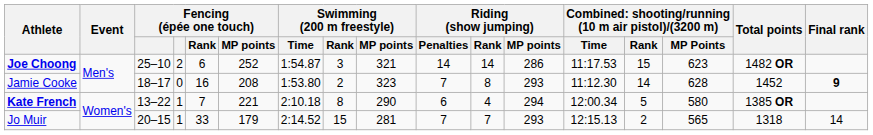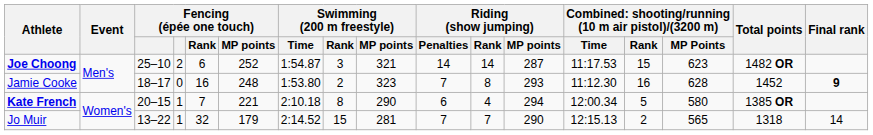 <table class="wikitable" style="font-size:90%;text-align:center;">
 <tr>
 <th rowspan="2">Athlete</th>
 <th rowspan="2">Event</th>
 <th colspan=4>Fencing<br><span>(épée one touch)</span></th>
 <th colspan=3>Swimming<br><span>(200 m freestyle)</span></th>
 <th colspan=3>Riding<br><span>(show jumping)</span></th>
 <th colspan=3>Combined: shooting/running<br><span>(10 m air pistol)/(3200 m)</span></th>
 <th rowspan=2>Total points</th>
 <th rowspan=2>Final rank</th>
 </tr>
 <tr style="font-size:95%">
 <th></th>
 <th></th>
 <th>Rank</th>
 <th>MP points</th>
 <th>Time</th>
 <th>Rank</th>
 <th>MP points</th>
 <th>Penalties</th>
 <th>Rank</th>
 <th>MP points</th>
 <th>Time</th>
 <th>Rank</th>
 <th>MP Points</th>
 </tr>
 <tr>
 <td align="left"><strong><a href='#'>Joe Choong</a></strong></td>
 <td rowspan="2" align="left"><a href='#'>Men's</a></td>
 <td>25–10</td>
 <td>2</td>
 <td>6</td>
 <td>252</td>
 <td>1:54.87</td>
 <td>3</td>
 <td>321</td>
 <td>14</td>
 <td>14</td>
-<td>286</td>
+<td>287</td>
 <td>11:17.53</td>
 <td>15</td>
 <td>623</td>
 <td>1482 <strong>OR</strong></td>
 <td></td>
 </tr>
 <tr>
 <td align="left"><a href='#'>Jamie Cooke</a></td>
 <td>18–17</td>
 <td>0</td>
 <td>16</td>
-<td>208</td>
+<td>248</td>
 <td>1:53.80</td>
 <td>2</td>
 <td>323</td>
 <td>7</td>
 <td>8</td>
 <td>293</td>
 <td>11:12.30</td>
-<td>14</td>
+<td>16</td>
 <td>628</td>
 <td>1452</td>
 <td><strong>9</strong></td>
 </tr>
 <tr>
 <td align="left"><strong><a href='#'>Kate French</a></strong></td>
 <td rowspan="2" align="left"><a href='#'>Women's</a></td>
-<td>13–22</td>
+<td>20–15</td>
 <td>1</td>
 <td>7</td>
 <td>221</td>
 <td>2:10.18</td>
 <td>8</td>
 <td>290</td>
 <td>6</td>
 <td>4</td>
 <td>294</td>
 <td>12:00.34</td>
 <td>5</td>
 <td>580</td>
 <td>1385 <strong>OR</strong></td>
 <td></td>
 </tr>
 <tr>
 <td align="left"><a href='#'>Jo Muir</a></td>
-<td>20–15</td>
+<td>13–22</td>
 <td>1</td>
-<td>33</td>
+<td>32</td>
 <td>179</td>
 <td>2:14.52</td>
 <td>15</td>
 <td>281</td>
 <td>7</td>
 <td>7</td>
-<td>293</td>
+<td>290</td>
 <td>12:15.13</td>
 <td>2</td>
 <td>565</td>
 <td>1318</td>
 <td>14</td>
 </tr>
 </table>
